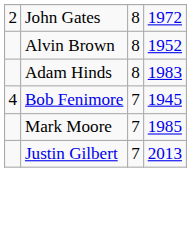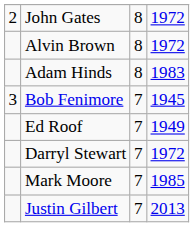 <table class="wikitable">
 <tr>
 </tr>
 <tr>
 <td>2</td>
 <td>John Gates</td>
 <td>8</td>
 <td><a href='#'>1972</a></td>
 </tr>
 <tr>
 <td></td>
 <td>Alvin Brown</td>
 <td>8</td>
-<td><a href='#'>1952</a></td>
+<td><a href='#'>1972</a></td>
 </tr>
 <tr>
 <td></td>
 <td>Adam Hinds</td>
 <td>8</td>
 <td><a href='#'>1983</a></td>
 </tr>
 <tr>
-<td>4</td>
+<td>3</td>
 <td><a href='#'>Bob Fenimore</a></td>
 <td>7</td>
 <td><a href='#'>1945</a></td>
+</tr>
+<tr>
+<td></td>
+<td>Ed Roof</td>
+<td>7</td>
+<td><a href='#'>1949</a></td>
+</tr>
+<tr>
+<td></td>
+<td>Darryl Stewart</td>
+<td>7</td>
+<td><a href='#'>1972</a></td>
 </tr>
 <tr>
 <td></td>
 <td>Mark Moore</td>
 <td>7</td>
 <td><a href='#'>1985</a></td>
 </tr>
 <tr>
 <td></td>
 <td><a href='#'>Justin Gilbert</a></td>
 <td>7</td>
 <td><a href='#'>2013</a></td>
 </tr>
 </table>
